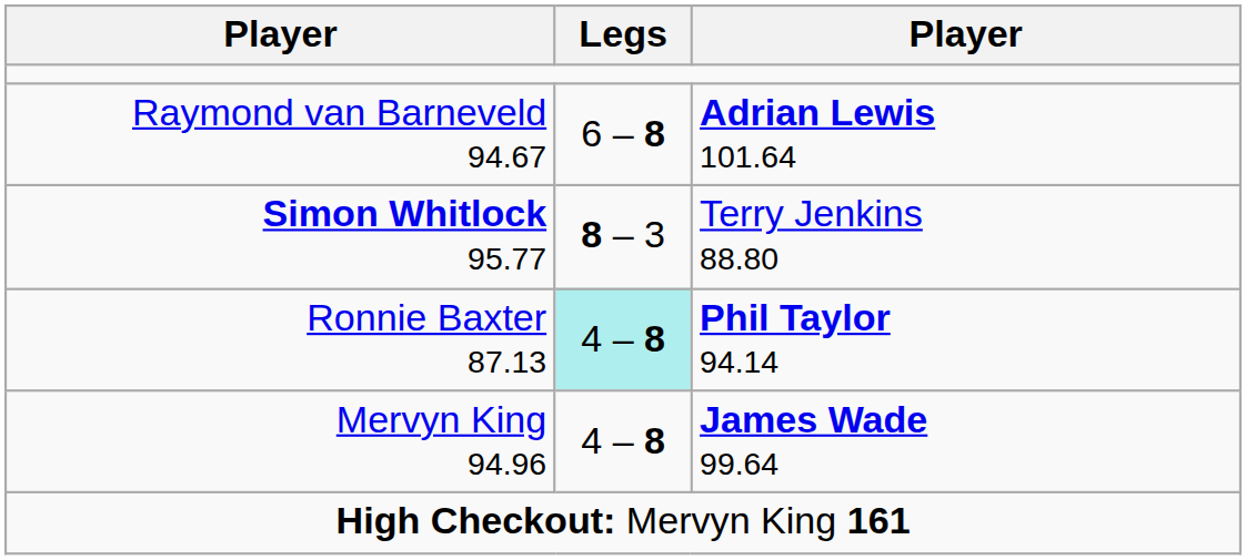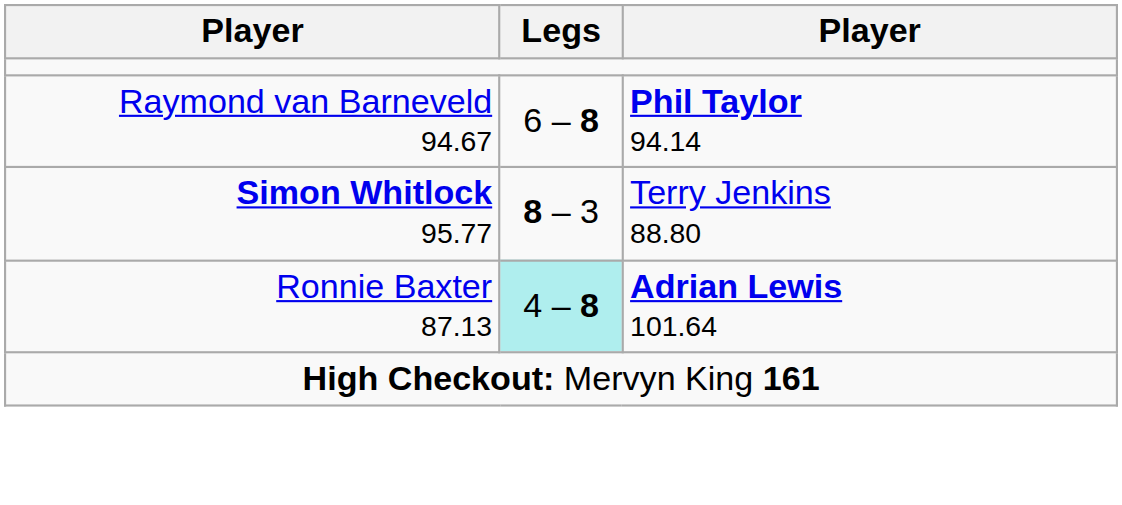 <table class=wikitable style="text-align:center">
 <tr>
 <th width=225>Player</th>
 <th width=50>Legs</th>
 <th width=225>Player</th>
 </tr>
 <tr align=center>
 <td colspan="3"></td>
 </tr>
 <tr align=left>
 <td align=right><a href='#'>Raymond van Barneveld</a>  <br> <small><span>94.67</span></small></td>
 <td align=center>6 – <strong>8</strong></td>
-<td> <strong><a href='#'>Adrian Lewis</a></strong> <br> <small><span>101.64</span></small></td>
+<td> <strong><a href='#'>Phil Taylor</a></strong> <br> <small><span>94.14</span></small></td>
 </tr>
 <tr align=left>
 <td align=right><strong><a href='#'>Simon Whitlock</a></strong>  <br> <small><span>95.77</span></small></td>
 <td align=center><strong>8</strong> – 3</td>
 <td> <a href='#'>Terry Jenkins</a> <br> <small><span>88.80</span></small></td>
 </tr>
 <tr align=left>
 <td align=right><a href='#'>Ronnie Baxter</a>  <br> <small><span>87.13</span></small></td>
 <td align=center style="background: paleturquoise;">4 – <strong>8</strong></td>
-<td> <strong><a href='#'>Phil Taylor</a></strong> <br> <small><span>94.14</span></small></td>
-</tr>
-<tr align=left>
-<td align=right><a href='#'>Mervyn King</a>  <br> <small><span>94.96</span></small></td>
-<td align=center>4 – <strong>8</strong></td>
-<td> <strong><a href='#'>James Wade</a></strong> <br> <small><span>99.64</span></small></td>
+<td> <strong><a href='#'>Adrian Lewis</a></strong> <br> <small><span>101.64</span></small></td>
 </tr>
 <tr align=center>
 <td colspan="3"><strong>High Checkout:</strong> Mervyn King <strong>161</strong></td>
 </tr>
 </table>
